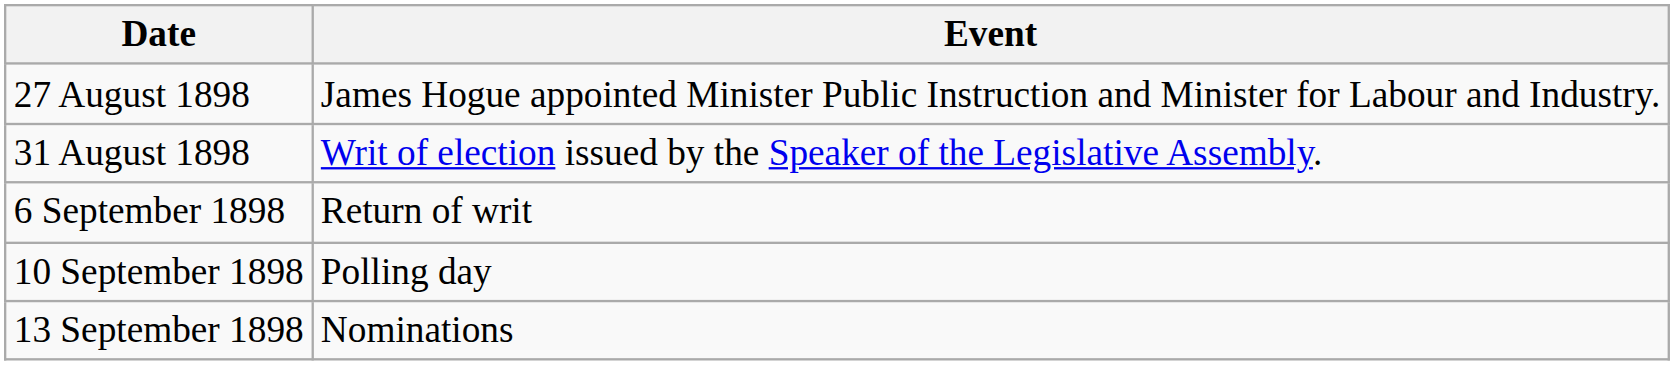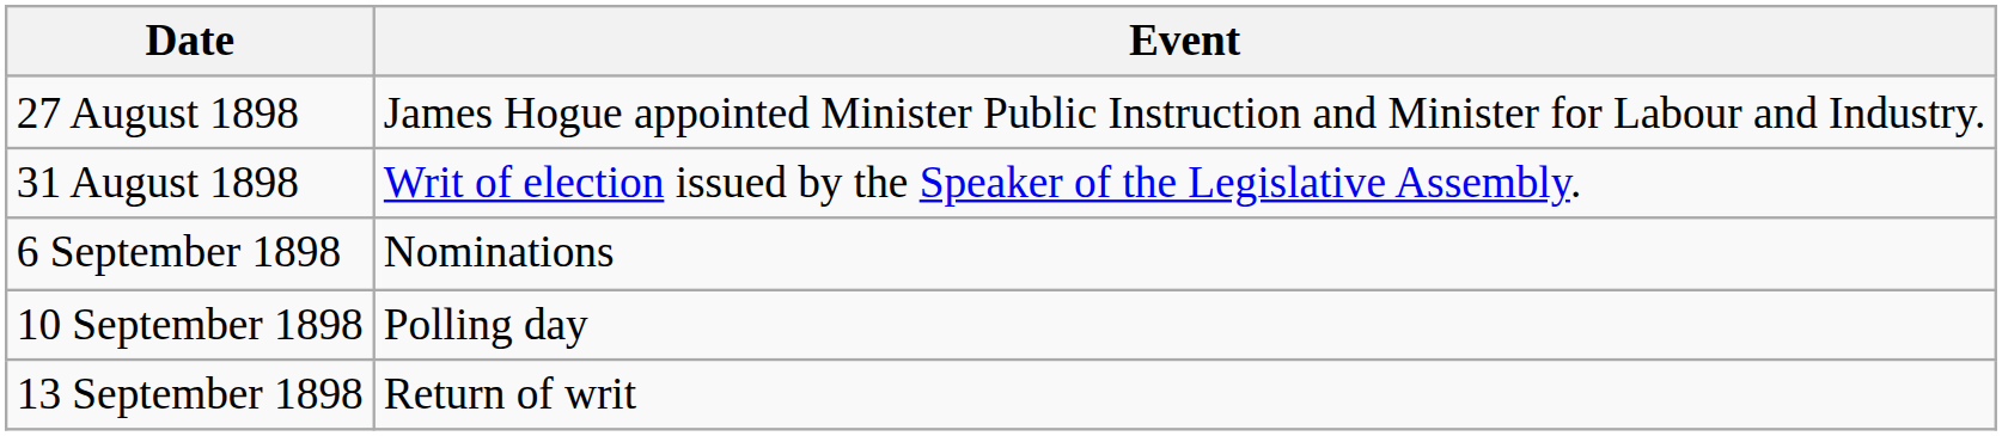 <table class="wikitable">
 <tr>
 <th>Date</th>
 <th>Event</th>
 </tr>
 <tr>
 <td>27 August 1898</td>
 <td>James Hogue appointed Minister Public Instruction and Minister for Labour and Industry.</td>
 </tr>
 <tr>
 <td>31 August 1898</td>
 <td><a href='#'>Writ of election</a> issued by the <a href='#'>Speaker of the Legislative Assembly</a>.</td>
 </tr>
 <tr>
 <td>6 September 1898</td>
-<td>Return of writ</td>
+<td>Nominations</td>
 </tr>
 <tr>
 <td>10 September 1898</td>
 <td>Polling day</td>
 </tr>
 <tr>
 <td>13 September 1898</td>
-<td>Nominations</td>
+<td>Return of writ</td>
 </tr>
 </table>
